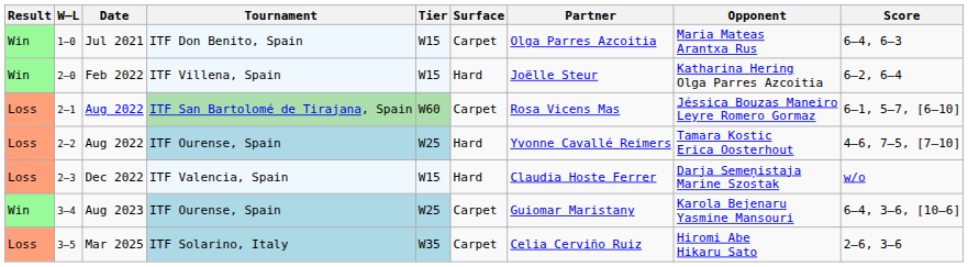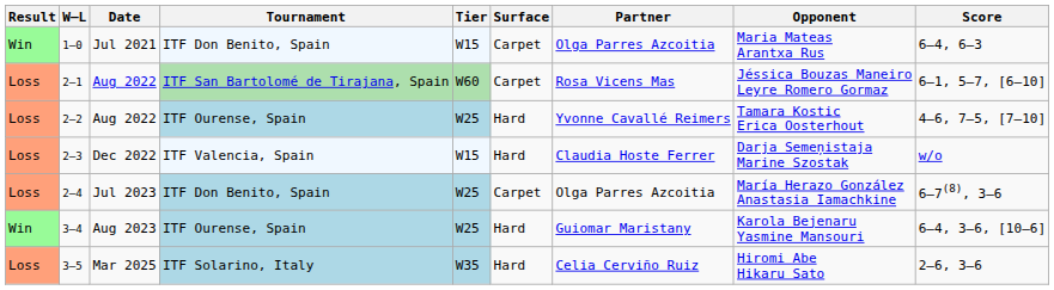 <table class="sortable wikitable">
 <tr>
 <th>Result</th>
 <th class="unsortable">W–L</th>
 <th>Date</th>
 <th>Tournament</th>
 <th>Tier</th>
 <th>Surface</th>
 <th>Partner</th>
 <th>Opponent</th>
 <th class=unsortable>Score</th>
 </tr>
 <tr>
 <td style="background:#98fb98;">Win</td>
 <td><small>1–0</small></td>
 <td>Jul 2021</td>
 <td style="background:#f0f8ff;">ITF Don Benito, Spain</td>
 <td style="background:#f0f8ff;">W15</td>
 <td>Carpet</td>
 <td> <a href='#'>Olga Parres Azcoitia</a></td>
 <td> <a href='#'>Maria Mateas</a> <br>  <a href='#'>Arantxa Rus</a></td>
 <td>6–4, 6–3</td>
-</tr>
-<tr>
-<td style="background:#98fb98;">Win</td>
-<td><small>2–0</small></td>
-<td>Feb 2022</td>
-<td style="background:#f0f8ff;">ITF Villena, Spain</td>
-<td style="background:#f0f8ff;">W15</td>
-<td>Hard</td>
-<td> <a href='#'>Joëlle Steur</a></td>
-<td> <a href='#'>Katharina Hering</a> <br>  Olga Parres Azcoitia</td>
-<td>6–2, 6–4</td>
 </tr>
 <tr>
 <td style="background:#ffa07a;">Loss</td>
 <td><small>2–1</small></td>
 <td><a href='#'>Aug 2022</a></td>
 <td style="background:#addfad;"><a href='#'>ITF San Bartolomé de Tirajana</a>, Spain</td>
 <td style="background:#addfad;">W60</td>
 <td>Carpet</td>
 <td> <a href='#'>Rosa Vicens Mas</a></td>
 <td> <a href='#'>Jéssica Bouzas Maneiro</a> <br>  <a href='#'>Leyre Romero Gormaz</a></td>
 <td>6–1, 5–7, [6–10]</td>
 </tr>
 <tr>
 <td style="background:#ffa07a;">Loss</td>
 <td><small>2–2</small></td>
 <td>Aug 2022</td>
 <td style="background:lightblue;">ITF Ourense, Spain</td>
 <td style="background:lightblue;">W25</td>
 <td>Hard</td>
 <td> <a href='#'>Yvonne Cavallé Reimers</a></td>
 <td> <a href='#'>Tamara Kostic</a> <br>  <a href='#'>Erica Oosterhout</a></td>
 <td>4–6, 7–5, [7–10]</td>
 </tr>
 <tr>
 <td style="background:#ffa07a;">Loss</td>
 <td><small>2–3</small></td>
 <td>Dec 2022</td>
 <td style="background:#f0f8ff;">ITF Valencia, Spain</td>
 <td style="background:#f0f8ff;">W15</td>
 <td>Hard</td>
 <td> <a href='#'>Claudia Hoste Ferrer</a></td>
 <td> <a href='#'>Darja Semeņistaja</a> <br>  <a href='#'>Marine Szostak</a></td>
 <td><a href='#'>w/o</a></td>
 </tr>
 <tr>
+<td style="background:#ffa07a;">Loss</td>
+<td><small>2–4</small></td>
+<td>Jul 2023</td>
+<td style="background:lightblue;">ITF Don Benito, Spain</td>
+<td style="background:lightblue;">W25</td>
+<td>Carpet</td>
+<td> Olga Parres Azcoitia</td>
+<td> <a href='#'>María Herazo González</a> <br>  <a href='#'>Anastasia Iamachkine</a></td>
+<td>6–7<sup>(8)</sup>, 3–6</td>
+</tr>
+<tr>
 <td style="background:#98fb98;">Win</td>
 <td><small>3–4</small></td>
 <td>Aug 2023</td>
 <td style="background:lightblue;">ITF Ourense, Spain</td>
 <td style="background:lightblue;">W25</td>
-<td>Carpet</td>
+<td>Hard</td>
 <td> <a href='#'>Guiomar Maristany</a></td>
 <td> <a href='#'>Karola Bejenaru</a> <br>  <a href='#'>Yasmine Mansouri</a></td>
 <td>6–4, 3–6, [10–6]</td>
 </tr>
 <tr>
 <td style="background:#ffa07a;">Loss</td>
 <td><small>3–5</small></td>
 <td>Mar 2025</td>
 <td style="background:lightblue;">ITF Solarino, Italy</td>
 <td style="background:lightblue;">W35</td>
-<td>Carpet</td>
+<td>Hard</td>
 <td> <a href='#'>Celia Cerviño Ruiz</a></td>
 <td> <a href='#'>Hiromi Abe</a> <br>  <a href='#'>Hikaru Sato</a></td>
 <td>2–6, 3–6</td>
 </tr>
 </table>
